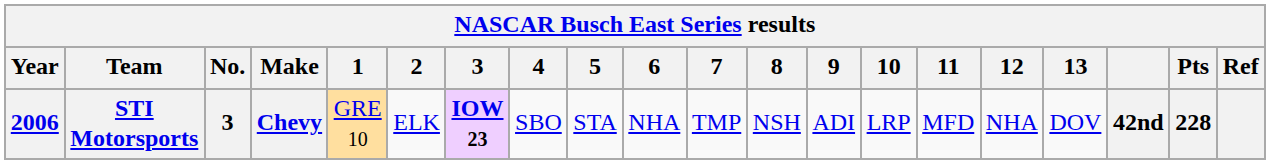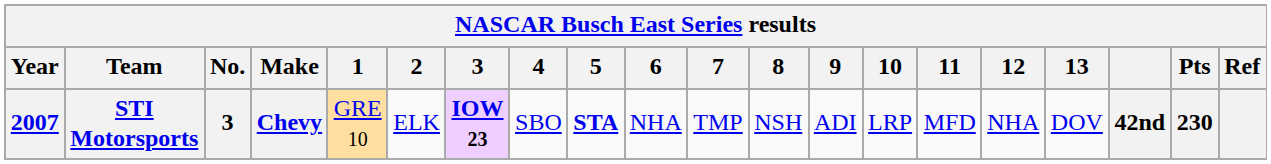 <table class="wikitable" style="text-align:center; font-size:75%">
 <tr>
 <th colspan=20><a href='#'>NASCAR Busch East Series</a> results</th>
 </tr>
 <tr>
 <th>Year</th>
 <th>Team</th>
 <th>No.</th>
 <th>Make</th>
 <th>1</th>
 <th>2</th>
 <th>3</th>
 <th>4</th>
 <th>5</th>
 <th>6</th>
 <th>7</th>
 <th>8</th>
 <th>9</th>
 <th>10</th>
 <th>11</th>
 <th>12</th>
 <th>13</th>
 <th></th>
 <th>Pts</th>
 <th>Ref</th>
 </tr>
 <tr>
-<th><a href='#'>2006</a></th>
+<th><a href='#'>2007</a></th>
 <th><a href='#'>STI Motorsports</a></th>
 <th>3</th>
 <th><a href='#'>Chevy</a></th>
 <td style="background:#FFDF9F;"><a href='#'>GRE</a> <br><small>10</small></td>
 <td><a href='#'>ELK</a></td>
 <td style="background:#EFCFFF;"><strong><a href='#'>IOW</a> <br><small>23</small></strong></td>
 <td><a href='#'>SBO</a></td>
-<td><a href='#'>STA</a></td>
+<td><strong><a href='#'>STA</a></strong></td>
 <td><a href='#'>NHA</a></td>
 <td><a href='#'>TMP</a></td>
 <td><a href='#'>NSH</a></td>
 <td><a href='#'>ADI</a></td>
 <td><a href='#'>LRP</a></td>
 <td><a href='#'>MFD</a></td>
 <td><a href='#'>NHA</a></td>
 <td><a href='#'>DOV</a></td>
 <th>42nd</th>
-<th>228</th>
+<th>230</th>
 <th></th>
 </tr>
 </table>
